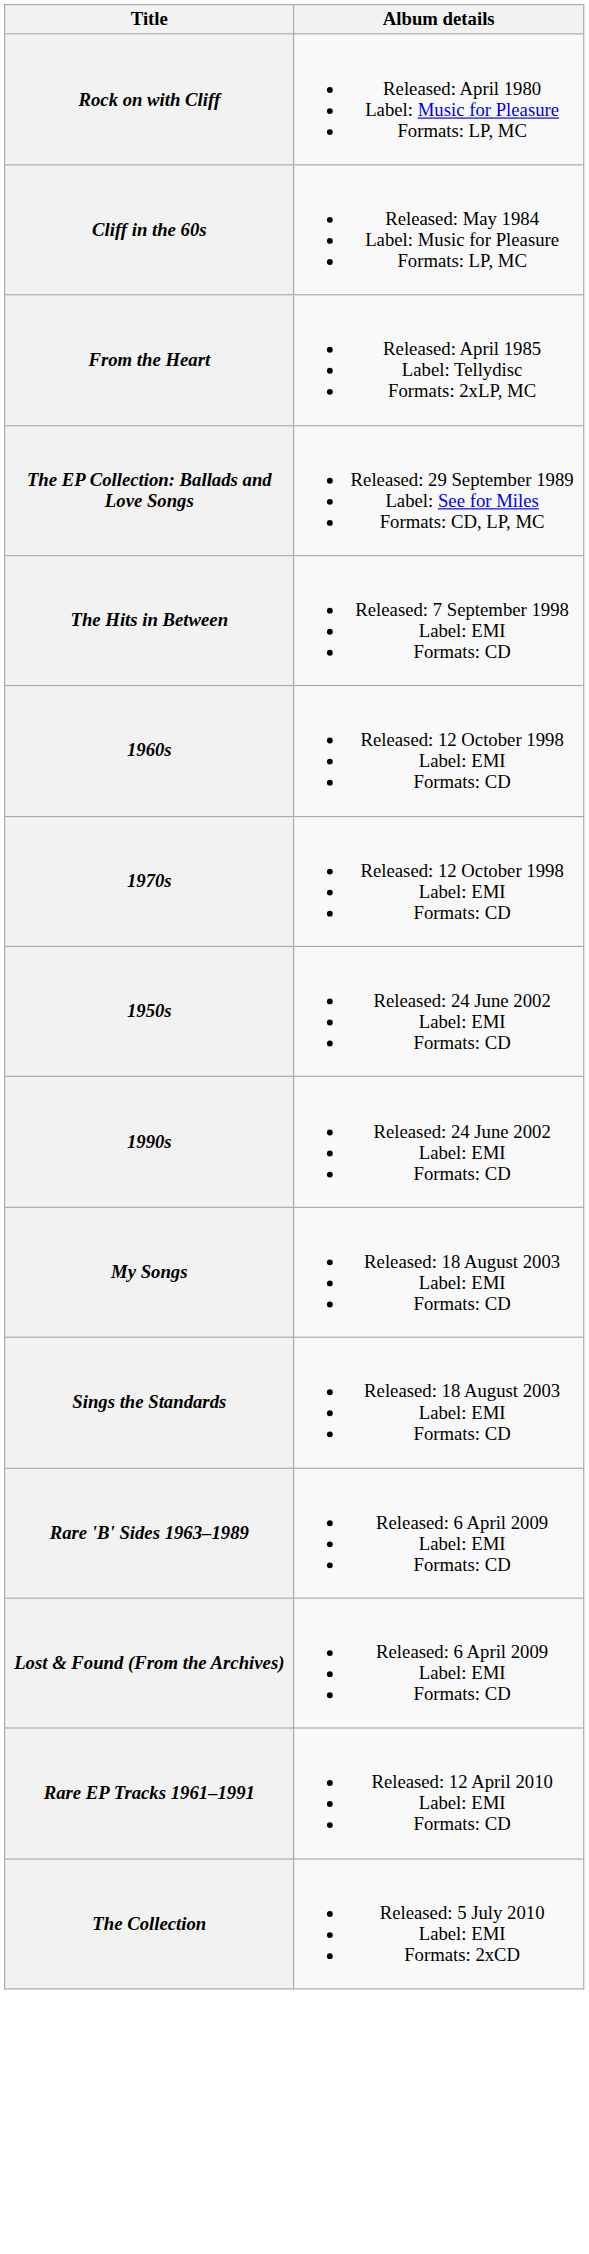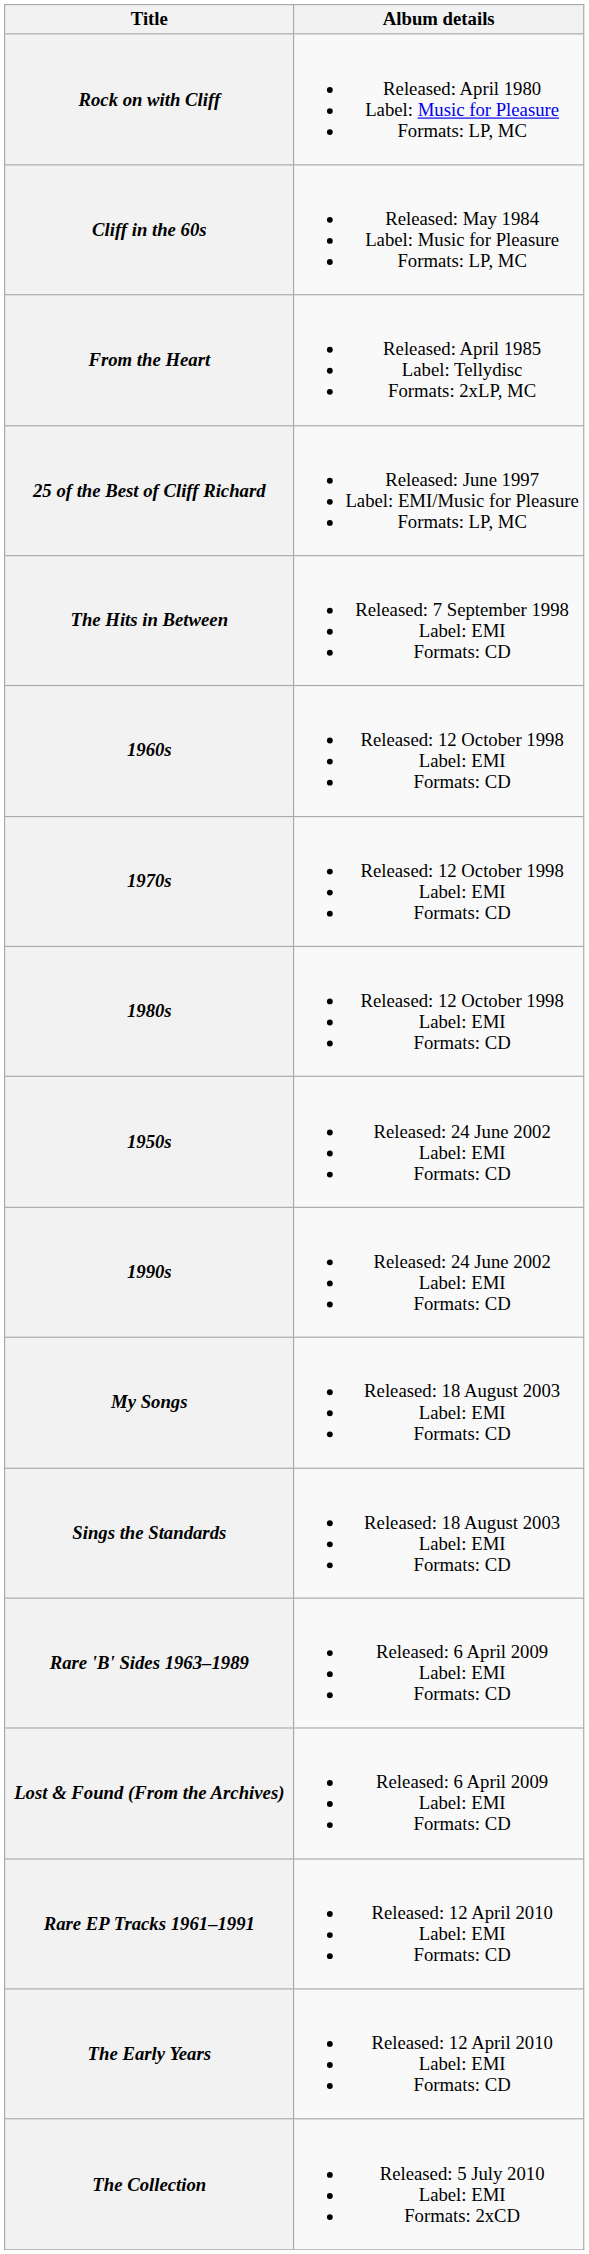 <table class="wikitable plainrowheaders" style="text-align:center;">
 <tr>
 <th scope="col" style="width:15em;">Title</th>
 <th scope="col" style="width:15em;">Album details</th>
 </tr>
 <tr>
 <th scope="row"><em>Rock on with Cliff</em></th>
 <td><br><ul><li>Released: April 1980</li><li>Label: <a href='#'>Music for Pleasure</a></li><li>Formats: LP, MC</li></ul></td>
 </tr>
 <tr>
 <th scope="row"><em>Cliff in the 60s</em></th>
 <td><br><ul><li>Released: May 1984</li><li>Label: Music for Pleasure</li><li>Formats: LP, MC</li></ul></td>
 </tr>
 <tr>
 <th scope="row"><em>From the Heart</em></th>
 <td><br><ul><li>Released: April 1985</li><li>Label: Tellydisc</li><li>Formats: 2xLP, MC</li></ul></td>
 </tr>
 <tr>
-<th scope="row"><em>The EP Collection: Ballads and Love Songs</em></th>
-<td><br><ul><li>Released: 29 September 1989</li><li>Label: <a href='#'>See for Miles</a></li><li>Formats: CD, LP, MC</li></ul></td>
+<th scope="row"><em>25 of the Best of Cliff Richard</em></th>
+<td><br><ul><li>Released: June 1997</li><li>Label: EMI/Music for Pleasure</li><li>Formats: LP, MC</li></ul></td>
 </tr>
 <tr>
 <th scope="row"><em>The Hits in Between</em></th>
 <td><br><ul><li>Released: 7 September 1998</li><li>Label: EMI</li><li>Formats: CD</li></ul></td>
 </tr>
 <tr>
 <th scope="row"><em>1960s</em></th>
 <td><br><ul><li>Released: 12 October 1998</li><li>Label: EMI</li><li>Formats: CD</li></ul></td>
 </tr>
 <tr>
 <th scope="row"><em>1970s</em></th>
+<td><br><ul><li>Released: 12 October 1998</li><li>Label: EMI</li><li>Formats: CD</li></ul></td>
+</tr>
+<tr>
+<th scope="row"><em>1980s</em></th>
 <td><br><ul><li>Released: 12 October 1998</li><li>Label: EMI</li><li>Formats: CD</li></ul></td>
 </tr>
 <tr>
 <th scope="row"><em>1950s</em></th>
 <td><br><ul><li>Released: 24 June 2002</li><li>Label: EMI</li><li>Formats: CD</li></ul></td>
 </tr>
 <tr>
 <th scope="row"><em>1990s</em></th>
 <td><br><ul><li>Released: 24 June 2002</li><li>Label: EMI</li><li>Formats: CD</li></ul></td>
 </tr>
 <tr>
 <th scope="row"><em>My Songs</em></th>
 <td><br><ul><li>Released: 18 August 2003</li><li>Label: EMI</li><li>Formats: CD</li></ul></td>
 </tr>
 <tr>
 <th scope="row"><em>Sings the Standards</em></th>
 <td><br><ul><li>Released: 18 August 2003</li><li>Label: EMI</li><li>Formats: CD</li></ul></td>
 </tr>
 <tr>
 <th scope="row"><em>Rare 'B' Sides 1963–1989</em></th>
 <td><br><ul><li>Released: 6 April 2009</li><li>Label: EMI</li><li>Formats: CD</li></ul></td>
 </tr>
 <tr>
 <th scope="row"><em>Lost & Found (From the Archives)</em></th>
 <td><br><ul><li>Released: 6 April 2009</li><li>Label: EMI</li><li>Formats: CD</li></ul></td>
 </tr>
 <tr>
 <th scope="row"><em>Rare EP Tracks 1961–1991</em></th>
 <td><br><ul><li>Released: 12 April 2010</li><li>Label: EMI</li><li>Formats: CD</li></ul></td>
 </tr>
 <tr>
+<th scope="row"><em>The Early Years</em></th>
+<td><br><ul><li>Released: 12 April 2010</li><li>Label: EMI</li><li>Formats: CD</li></ul></td>
+</tr>
+<tr>
 <th scope="row"><em>The Collection</em></th>
 <td><br><ul><li>Released: 5 July 2010</li><li>Label: EMI</li><li>Formats: 2xCD</li></ul></td>
 </tr>
 </table>
